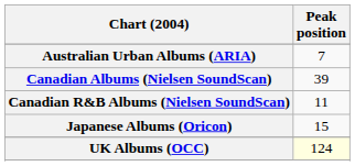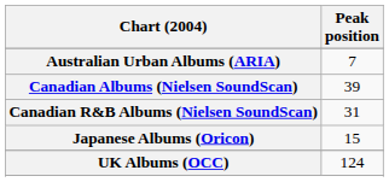 <table class="wikitable sortable plainrowheaders">
 <tr>
 <th scope="col">Chart (2004)</th>
 <th scope="col">Peak<br>position</th>
 </tr>
 <tr>
 </tr>
 <tr>
 <th scope="row">Australian Urban Albums (<a href='#'>ARIA</a>)</th>
 <td align="center">7</td>
 </tr>
 <tr>
 <th scope="row"><a href='#'>Canadian Albums</a> (<a href='#'>Nielsen SoundScan</a>)</th>
 <td style="text-align:center;">39</td>
 </tr>
 <tr>
 <th scope="row">Canadian R&B Albums (<a href='#'>Nielsen SoundScan</a>)</th>
-<td style="text-align:center;">11</td>
+<td style="text-align:center;">31</td>
 </tr>
 <tr>
 <th scope="row">Japanese Albums (<a href='#'>Oricon</a>)</th>
 <td align="center">15</td>
 </tr>
 <tr>
 </tr>
 <tr>
 </tr>
 <tr>
 <th scope="row">UK Albums (<a href='#'>OCC</a>)</th>
-<td style="background: lightyellow; text-align:center;">124</td>
+<td style="text-align:center;">124</td>
 </tr>
 <tr>
 </tr>
 <tr>
 </tr>
 </table>
